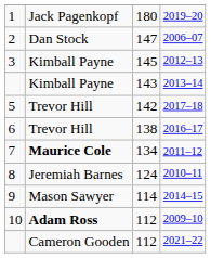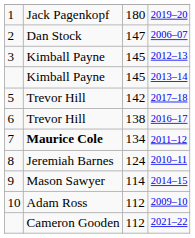 <table class="wikitable">
 <tr>
 </tr>
 <tr>
 <td>1</td>
 <td>Jack Pagenkopf</td>
 <td>180</td>
 <td style="font-size:80%;"><a href='#'>2019–20</a></td>
 </tr>
 <tr>
 <td>2</td>
 <td>Dan Stock</td>
 <td>147</td>
 <td style="font-size:80%;"><a href='#'>2006–07</a></td>
 </tr>
 <tr>
 <td>3</td>
 <td>Kimball Payne</td>
 <td>145</td>
 <td style="font-size:80%;"><a href='#'>2012–13</a></td>
 </tr>
 <tr>
 <td></td>
 <td>Kimball Payne</td>
-<td>143</td>
+<td>145</td>
 <td style="font-size:80%;"><a href='#'>2013–14</a></td>
 </tr>
 <tr>
 <td>5</td>
 <td>Trevor Hill</td>
 <td>142</td>
 <td style="font-size:80%;"><a href='#'>2017–18</a></td>
 </tr>
 <tr>
 <td>6</td>
 <td>Trevor Hill</td>
 <td>138</td>
 <td style="font-size:80%;"><a href='#'>2016–17</a></td>
 </tr>
 <tr>
 <td>7</td>
 <td><strong>Maurice Cole</strong></td>
 <td>134</td>
 <td style="font-size:80%;"><a href='#'>2011–12</a></td>
 </tr>
 <tr>
 <td>8</td>
 <td>Jeremiah Barnes</td>
 <td>124</td>
 <td style="font-size:80%;"><a href='#'>2010–11</a></td>
 </tr>
 <tr>
 <td>9</td>
 <td>Mason Sawyer</td>
 <td>114</td>
 <td style="font-size:80%;"><a href='#'>2014–15</a></td>
 </tr>
 <tr>
 <td>10</td>
-<td><strong>Adam Ross</strong></td>
+<td>Adam Ross</td>
 <td>112</td>
 <td style="font-size:80%;"><a href='#'>2009–10</a></td>
 </tr>
 <tr>
 <td></td>
 <td>Cameron Gooden</td>
 <td>112</td>
 <td style="font-size:80%;"><a href='#'>2021–22</a></td>
 </tr>
 </table>
